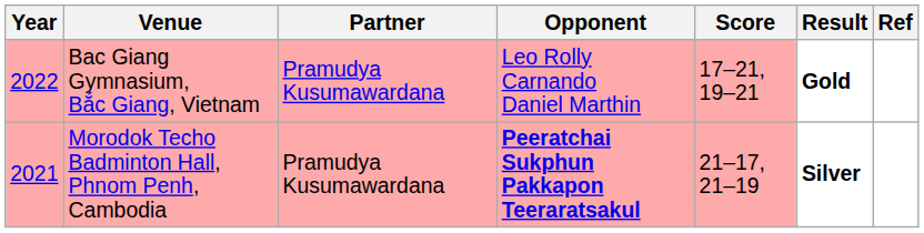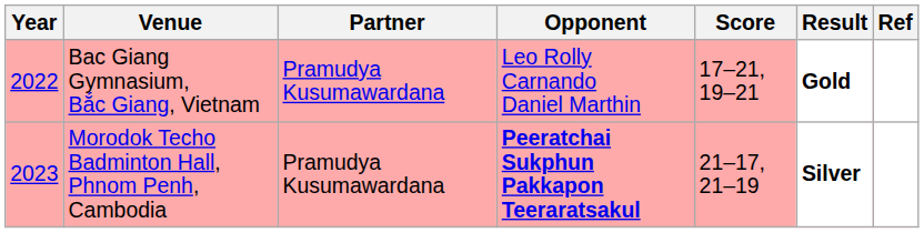 <table class="sortable wikitable" style="font-size: 90%">
 <tr>
 <th>Year</th>
 <th>Venue</th>
 <th>Partner</th>
 <th>Opponent</th>
 <th>Score</th>
 <th>Result</th>
 <th>Ref</th>
 </tr>
 <tr style="background:#FFAAAA">
 <td align="center"><a href='#'>2022</a></td>
 <td align="left">Bac Giang Gymnasium,<br><a href='#'>Bắc Giang</a>, Vietnam</td>
 <td align="left"> <a href='#'>Pramudya Kusumawardana</a></td>
 <td align="left"> <a href='#'>Leo Rolly Carnando</a><br> <a href='#'>Daniel Marthin</a></td>
 <td align="left">17–21, 19–21</td>
 <td style="text-align:left; background:white"> <strong>Gold</strong></td>
 <td style="text-align:center; background:white"></td>
 </tr>
 <tr style="background:#FFAAAA">
-<td align="center"><a href='#'>2021</a></td>
+<td align="center"><a href='#'>2023</a></td>
 <td align="left"><a href='#'>Morodok Techo Badminton Hall</a>,<br><a href='#'>Phnom Penh</a>, Cambodia</td>
 <td align="left"> Pramudya Kusumawardana</td>
 <td align="left"><strong> <a href='#'>Peeratchai Sukphun</a><br> <a href='#'>Pakkapon Teeraratsakul</a></strong></td>
 <td align="left">21–17, 21–19</td>
 <td style="text-align:left; background:white"> <strong>Silver</strong></td>
 <td style="text-align:center; background:white"></td>
 </tr>
 </table>
